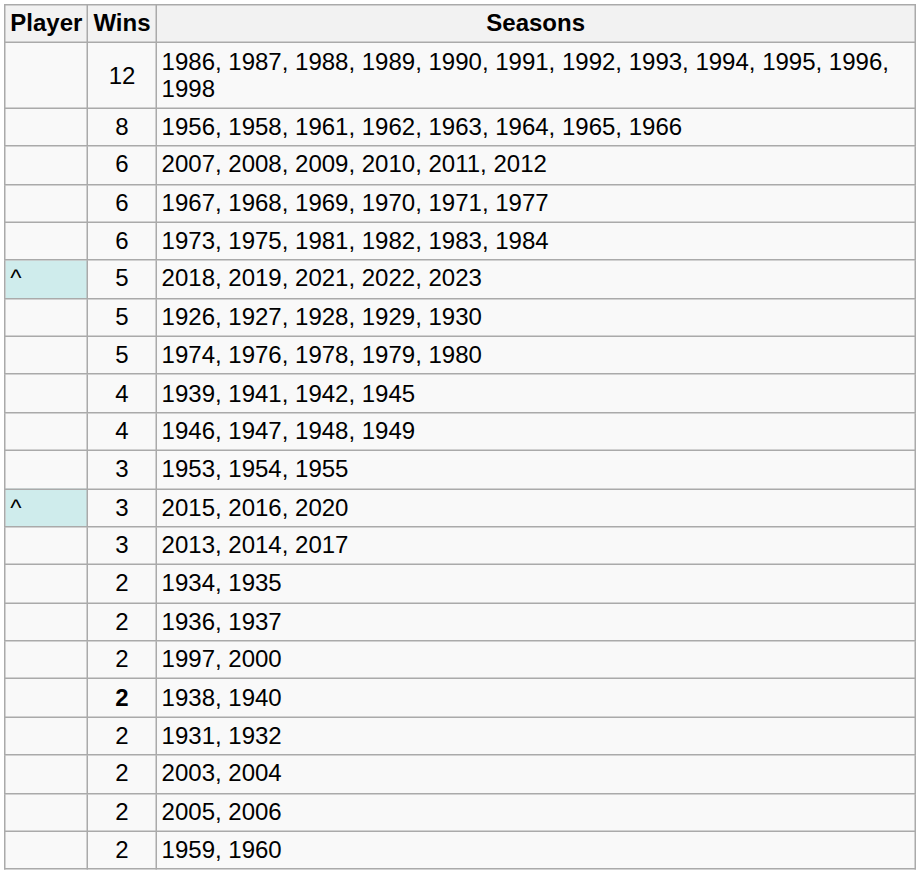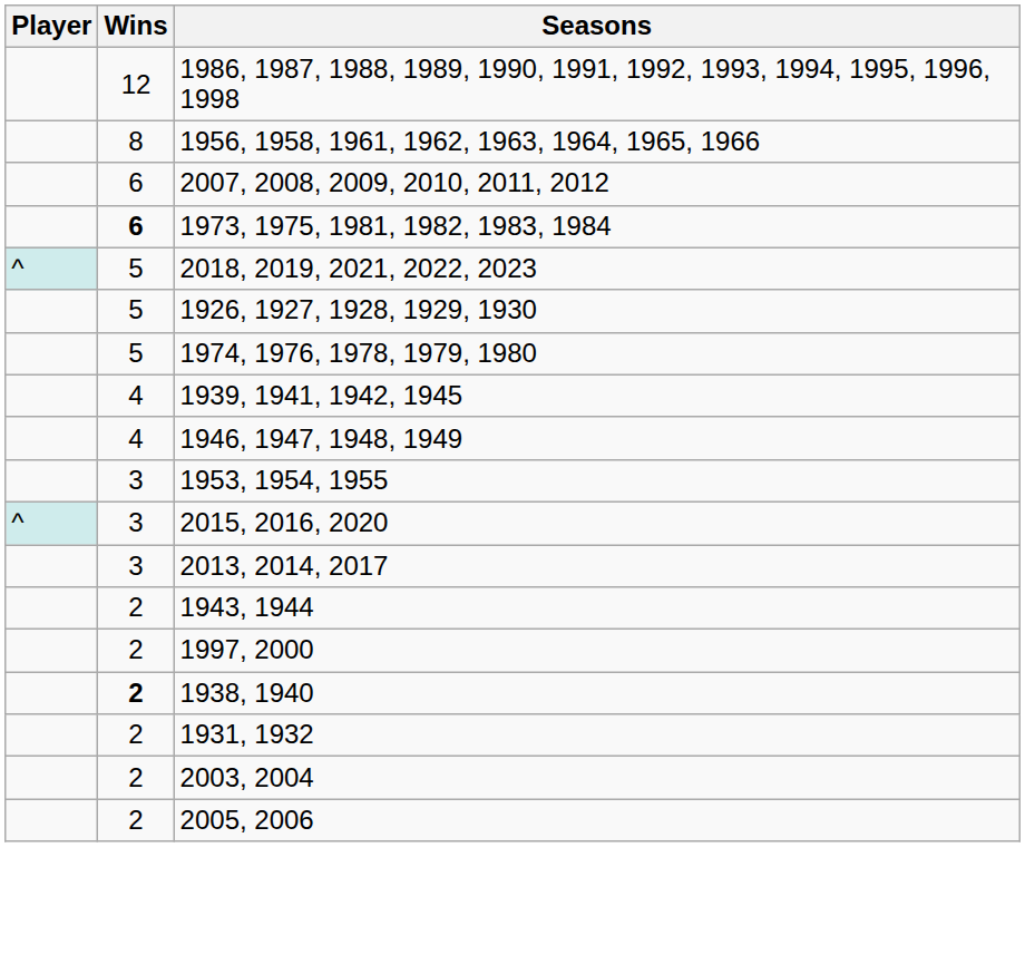 <table class="wikitable sortable">
 <tr>
 <th>Player</th>
 <th>Wins</th>
 <th class="unsortable">Seasons</th>
 </tr>
 <tr>
 <td></td>
 <td style=text-align:center>12</td>
 <td>1986, 1987, 1988, 1989, 1990, 1991, 1992, 1993, 1994, 1995, 1996, 1998</td>
 </tr>
 <tr>
 <td></td>
 <td style=text-align:center>8</td>
 <td>1956, 1958, 1961, 1962, 1963, 1964, 1965, 1966</td>
 </tr>
 <tr>
 <td></td>
 <td style=text-align:center>6</td>
 <td>2007, 2008, 2009, 2010, 2011, 2012</td>
 </tr>
 <tr>
 <td></td>
-<td style=text-align:center>6</td>
-<td>1967, 1968, 1969, 1970, 1971, 1977</td>
-</tr>
-<tr>
-<td></td>
-<td style=text-align:center>6</td>
+<td style=text-align:center><strong>6</strong></td>
 <td>1973, 1975, 1981, 1982, 1983, 1984</td>
 </tr>
 <tr>
 <td style="background:#cfecec;">^</td>
 <td style=text-align:center>5</td>
 <td>2018, 2019, 2021, 2022, 2023</td>
 </tr>
 <tr>
 <td></td>
 <td style=text-align:center>5</td>
 <td>1926, 1927, 1928, 1929, 1930</td>
 </tr>
 <tr>
 <td></td>
 <td style=text-align:center>5</td>
 <td>1974, 1976, 1978, 1979, 1980</td>
 </tr>
 <tr>
 <td></td>
 <td style=text-align:center>4</td>
 <td>1939, 1941, 1942, 1945</td>
 </tr>
 <tr>
 <td></td>
 <td style=text-align:center>4</td>
 <td>1946, 1947, 1948, 1949</td>
 </tr>
 <tr>
 <td></td>
 <td style=text-align:center>3</td>
 <td>1953, 1954, 1955</td>
 </tr>
 <tr>
 <td style="text-align:left; background:#cfecec;">^</td>
 <td style=text-align:center>3</td>
 <td>2015, 2016, 2020</td>
 </tr>
 <tr>
 <td></td>
 <td style=text-align:center>3</td>
 <td>2013, 2014, 2017</td>
 </tr>
 <tr>
 <td></td>
 <td style=text-align:center>2</td>
-<td>1934, 1935</td>
-</tr>
-<tr>
-<td></td>
-<td style=text-align:center>2</td>
-<td>1936, 1937</td>
+<td>1943, 1944</td>
 </tr>
 <tr>
 <td></td>
 <td style=text-align:center>2</td>
 <td>1997, 2000</td>
 </tr>
 <tr>
 <td></td>
 <td style=text-align:center><strong>2</strong></td>
 <td>1938, 1940</td>
 </tr>
 <tr>
 <td></td>
 <td style=text-align:center>2</td>
 <td>1931, 1932</td>
 </tr>
 <tr>
 <td></td>
 <td style=text-align:center>2</td>
 <td>2003, 2004</td>
 </tr>
 <tr>
 <td></td>
 <td style=text-align:center>2</td>
 <td>2005, 2006</td>
 </tr>
-<tr>
-<td></td>
-<td style=text-align:center>2</td>
-<td>1959, 1960</td>
-</tr>
 </table>
